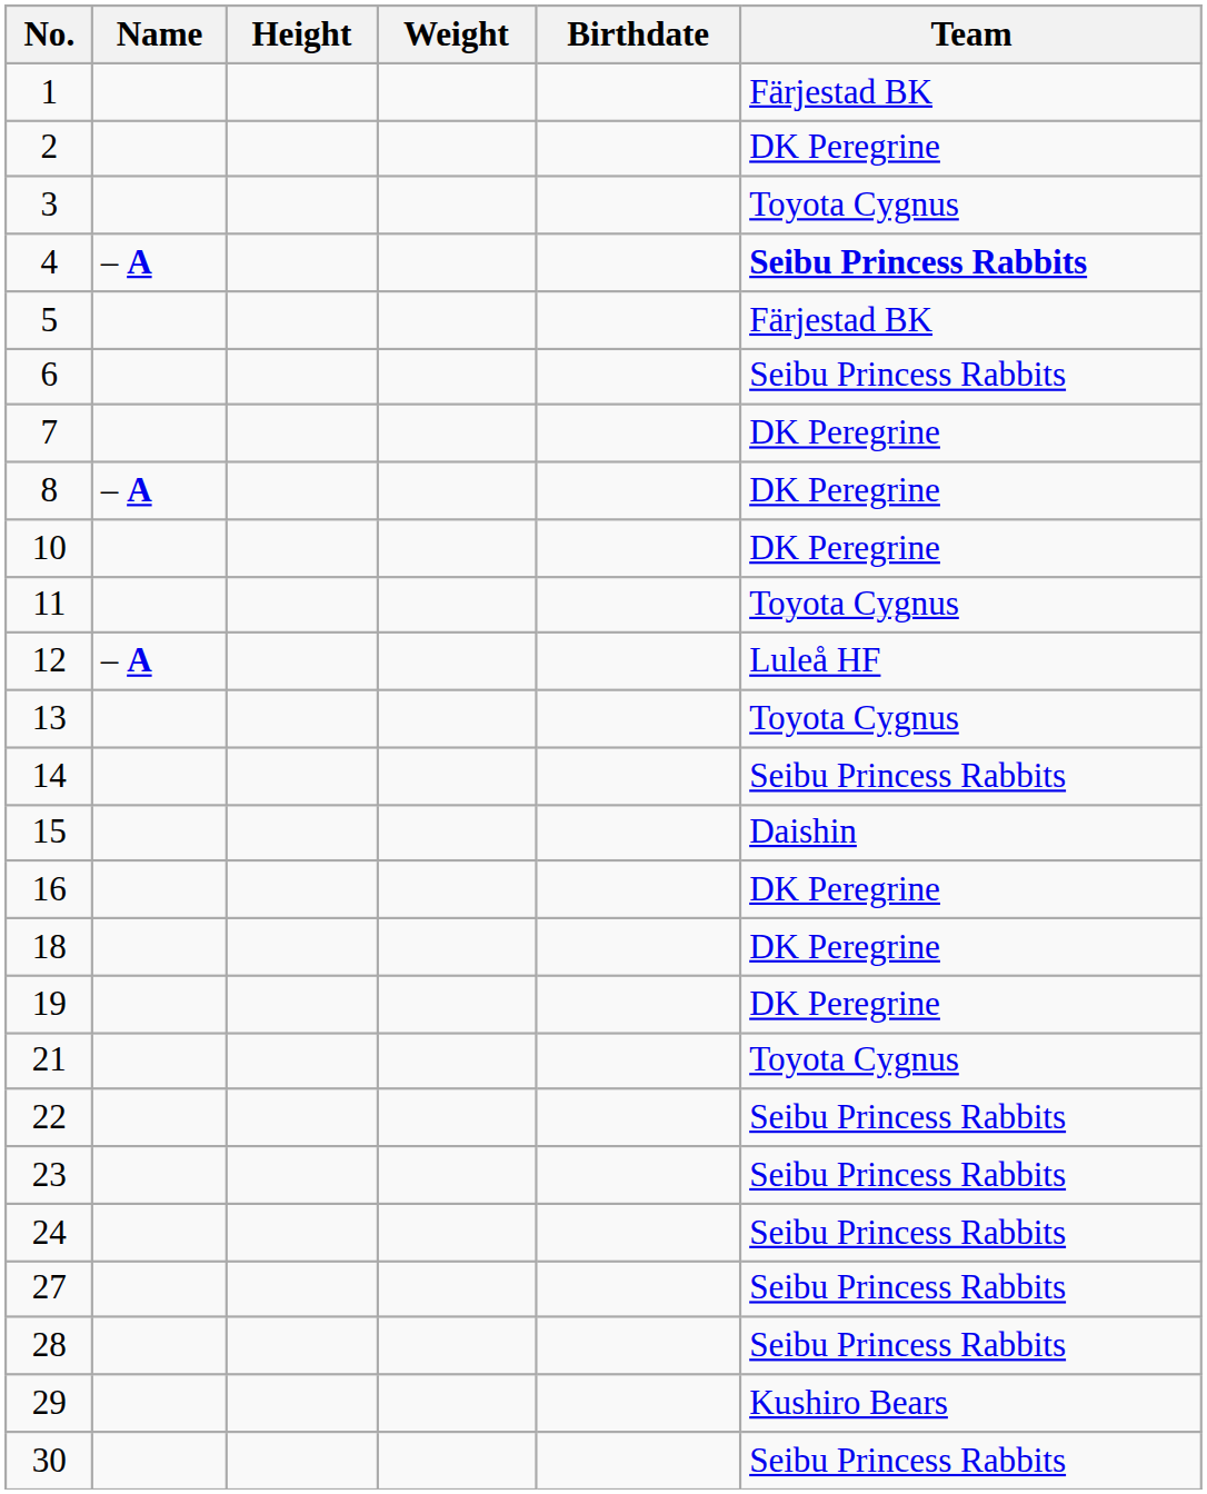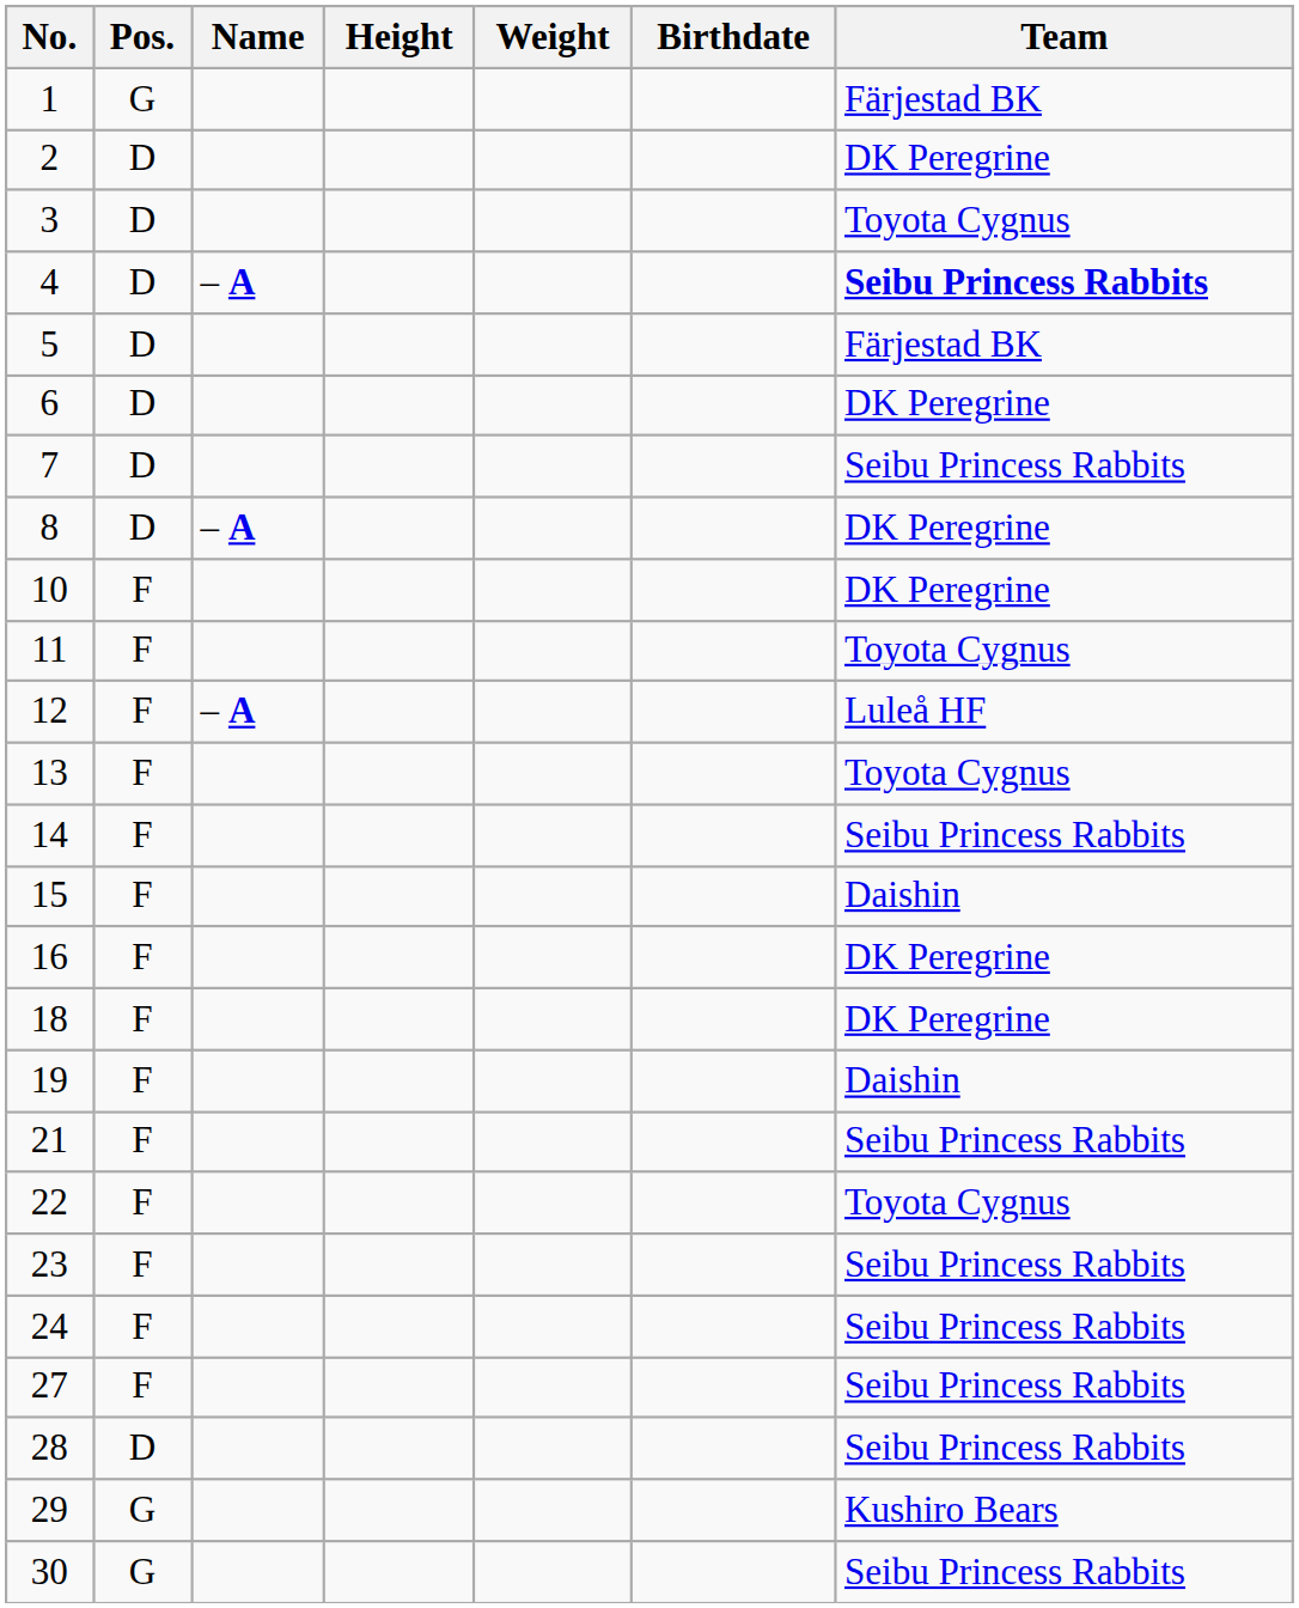 <table width="80%" class="wikitable sortable" style="font-size: 90%; text-align: center;">
 <tr>
 <th>No.</th>
+<th>Pos.</th>
 <th>Name</th>
 <th>Height</th>
 <th>Weight</th>
 <th>Birthdate</th>
 <th>Team</th>
 </tr>
 <tr>
 <td>1</td>
+<td>G</td>
 <td align=left></td>
 <td></td>
 <td></td>
 <td></td>
 <td style="text-align:left;"> <a href='#'>Färjestad BK</a></td>
 </tr>
 <tr>
 <td>2</td>
+<td>D</td>
 <td align=left></td>
 <td></td>
 <td></td>
 <td></td>
 <td style="text-align:left;"> <a href='#'>DK Peregrine</a></td>
 </tr>
 <tr>
 <td>3</td>
+<td>D</td>
 <td align=left></td>
 <td></td>
 <td></td>
 <td></td>
 <td style="text-align:left;"> <a href='#'>Toyota Cygnus</a></td>
 </tr>
 <tr>
 <td>4</td>
+<td>D</td>
 <td align=left> – <strong><a href='#'>A</a></strong></td>
 <td></td>
 <td></td>
 <td></td>
 <td style="text-align:left;"><strong> <a href='#'>Seibu Princess Rabbits</a></strong></td>
 </tr>
 <tr>
 <td>5</td>
+<td>D</td>
 <td align=left></td>
 <td></td>
 <td></td>
 <td></td>
 <td style="text-align:left;"> <a href='#'>Färjestad BK</a></td>
 </tr>
 <tr>
 <td>6</td>
+<td>D</td>
+<td align=left></td>
+<td></td>
+<td></td>
+<td></td>
+<td style="text-align:left;"> <a href='#'>DK Peregrine</a></td>
+</tr>
+<tr>
+<td>7</td>
+<td>D</td>
 <td align=left></td>
 <td></td>
 <td></td>
 <td></td>
 <td style="text-align:left;"> <a href='#'>Seibu Princess Rabbits</a></td>
 </tr>
 <tr>
-<td>7</td>
-<td align=left></td>
-<td></td>
-<td></td>
-<td></td>
-<td style="text-align:left;"> <a href='#'>DK Peregrine</a></td>
-</tr>
-<tr>
 <td>8</td>
+<td>D</td>
 <td align=left> – <strong><a href='#'>A</a></strong></td>
 <td></td>
 <td></td>
 <td></td>
 <td style="text-align:left;"> <a href='#'>DK Peregrine</a></td>
 </tr>
 <tr>
 <td>10</td>
+<td>F</td>
 <td align=left></td>
 <td></td>
 <td></td>
 <td></td>
 <td style="text-align:left;"> <a href='#'>DK Peregrine</a></td>
 </tr>
 <tr>
 <td>11</td>
+<td>F</td>
 <td align=left></td>
 <td></td>
 <td></td>
 <td></td>
 <td style="text-align:left;"> <a href='#'>Toyota Cygnus</a></td>
 </tr>
 <tr>
 <td>12</td>
+<td>F</td>
 <td align=left> – <strong><a href='#'>A</a></strong></td>
 <td></td>
 <td></td>
 <td></td>
 <td style="text-align:left;"> <a href='#'>Luleå HF</a></td>
 </tr>
 <tr>
 <td>13</td>
+<td>F</td>
 <td align=left></td>
 <td></td>
 <td></td>
 <td></td>
 <td style="text-align:left;"> <a href='#'>Toyota Cygnus</a></td>
 </tr>
 <tr>
 <td>14</td>
+<td>F</td>
 <td align=left></td>
 <td></td>
 <td></td>
 <td></td>
 <td style="text-align:left;"> <a href='#'>Seibu Princess Rabbits</a></td>
 </tr>
 <tr>
 <td>15</td>
+<td>F</td>
 <td align=left></td>
 <td></td>
 <td></td>
 <td></td>
 <td style="text-align:left;"> <a href='#'>Daishin</a></td>
 </tr>
 <tr>
 <td>16</td>
+<td>F</td>
 <td align=left></td>
 <td></td>
 <td></td>
 <td></td>
 <td style="text-align:left;"> <a href='#'>DK Peregrine</a></td>
 </tr>
 <tr>
 <td>18</td>
+<td>F</td>
 <td align=left></td>
 <td></td>
 <td></td>
 <td></td>
 <td style="text-align:left;"> <a href='#'>DK Peregrine</a></td>
 </tr>
 <tr>
 <td>19</td>
+<td>F</td>
 <td align=left></td>
 <td></td>
 <td></td>
 <td></td>
-<td style="text-align:left;"> <a href='#'>DK Peregrine</a></td>
+<td style="text-align:left;"> <a href='#'>Daishin</a></td>
 </tr>
 <tr>
 <td>21</td>
+<td>F</td>
+<td align=left></td>
+<td></td>
+<td></td>
+<td></td>
+<td style="text-align:left;"> <a href='#'>Seibu Princess Rabbits</a></td>
+</tr>
+<tr>
+<td>22</td>
+<td>F</td>
 <td align=left></td>
 <td></td>
 <td></td>
 <td></td>
 <td style="text-align:left;"> <a href='#'>Toyota Cygnus</a></td>
 </tr>
 <tr>
-<td>22</td>
-<td align=left></td>
-<td></td>
-<td></td>
-<td></td>
-<td style="text-align:left;"> <a href='#'>Seibu Princess Rabbits</a></td>
-</tr>
-<tr>
 <td>23</td>
+<td>F</td>
 <td align=left></td>
 <td></td>
 <td></td>
 <td></td>
 <td style="text-align:left;"> <a href='#'>Seibu Princess Rabbits</a></td>
 </tr>
 <tr>
 <td>24</td>
+<td>F</td>
 <td align=left></td>
 <td></td>
 <td></td>
 <td></td>
 <td style="text-align:left;"> <a href='#'>Seibu Princess Rabbits</a></td>
 </tr>
 <tr>
 <td>27</td>
+<td>F</td>
 <td align=left></td>
 <td></td>
 <td></td>
 <td></td>
 <td style="text-align:left;"> <a href='#'>Seibu Princess Rabbits</a></td>
 </tr>
 <tr>
 <td>28</td>
+<td>D</td>
 <td align=left></td>
 <td></td>
 <td></td>
 <td></td>
 <td style="text-align:left;"> <a href='#'>Seibu Princess Rabbits</a></td>
 </tr>
 <tr>
 <td>29</td>
+<td>G</td>
 <td align=left></td>
 <td></td>
 <td></td>
 <td></td>
 <td style="text-align:left;"> <a href='#'>Kushiro Bears</a></td>
 </tr>
 <tr>
 <td>30</td>
+<td>G</td>
 <td align=left></td>
 <td></td>
 <td></td>
 <td></td>
 <td style="text-align:left;"> <a href='#'>Seibu Princess Rabbits</a></td>
 </tr>
 </table>
